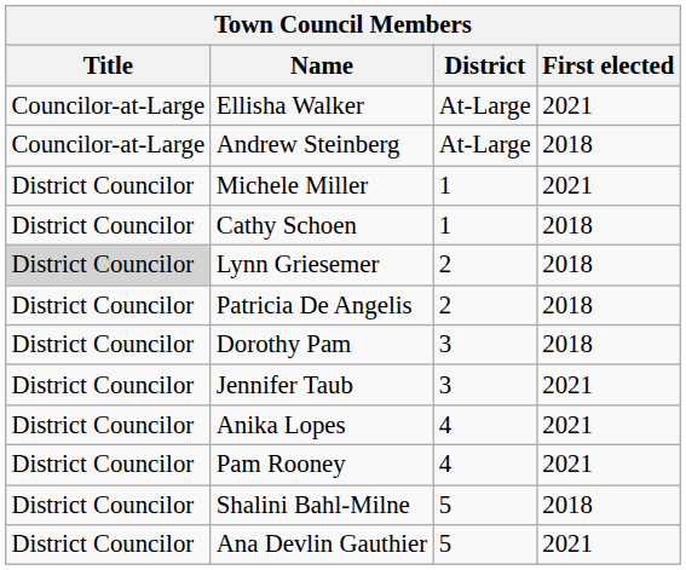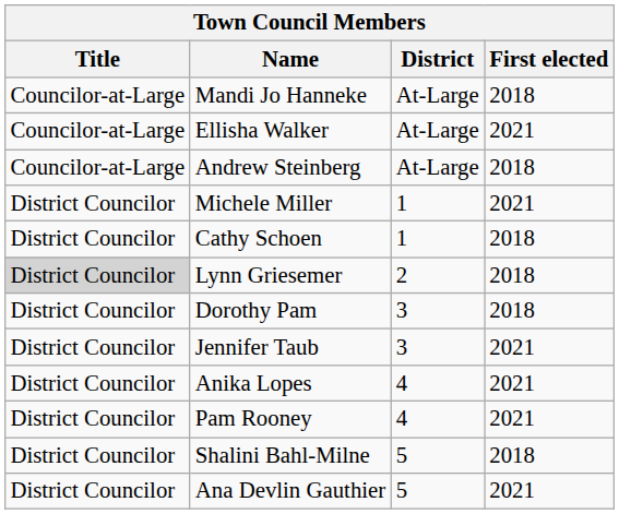 <table class="wikitable">
 <tr>
 <th colspan=4>Town Council Members</th>
 </tr>
 <tr>
 <th>Title</th>
 <th>Name</th>
 <th>District</th>
 <th>First elected</th>
+</tr>
+<tr>
+<td>Councilor-at-Large</td>
+<td>Mandi Jo Hanneke</td>
+<td>At-Large</td>
+<td>2018</td>
 </tr>
 <tr>
 <td>Councilor-at-Large</td>
 <td>Ellisha Walker</td>
 <td>At-Large</td>
 <td>2021</td>
 </tr>
 <tr>
 <td>Councilor-at-Large</td>
 <td>Andrew Steinberg</td>
 <td>At-Large</td>
 <td>2018</td>
 </tr>
 <tr>
 <td>District Councilor</td>
 <td>Michele Miller</td>
 <td>1</td>
 <td>2021</td>
 </tr>
 <tr>
 <td>District Councilor</td>
 <td>Cathy Schoen</td>
 <td>1</td>
 <td>2018</td>
 </tr>
 <tr>
 <td style="background: lightgrey;">District Councilor</td>
 <td>Lynn Griesemer</td>
-<td>2</td>
-<td>2018</td>
-</tr>
-<tr>
-<td>District Councilor</td>
-<td>Patricia De Angelis</td>
 <td>2</td>
 <td>2018</td>
 </tr>
 <tr>
 <td>District Councilor</td>
 <td>Dorothy Pam</td>
 <td>3</td>
 <td>2018</td>
 </tr>
 <tr>
 <td>District Councilor</td>
 <td>Jennifer Taub</td>
 <td>3</td>
 <td>2021</td>
 </tr>
 <tr>
 <td>District Councilor</td>
 <td>Anika Lopes</td>
 <td>4</td>
 <td>2021</td>
 </tr>
 <tr>
 <td>District Councilor</td>
 <td>Pam Rooney</td>
 <td>4</td>
 <td>2021</td>
 </tr>
 <tr>
 <td>District Councilor</td>
 <td>Shalini Bahl-Milne</td>
 <td>5</td>
 <td>2018</td>
 </tr>
 <tr>
 <td>District Councilor</td>
 <td>Ana Devlin Gauthier</td>
 <td>5</td>
 <td>2021</td>
 </tr>
 </table>
